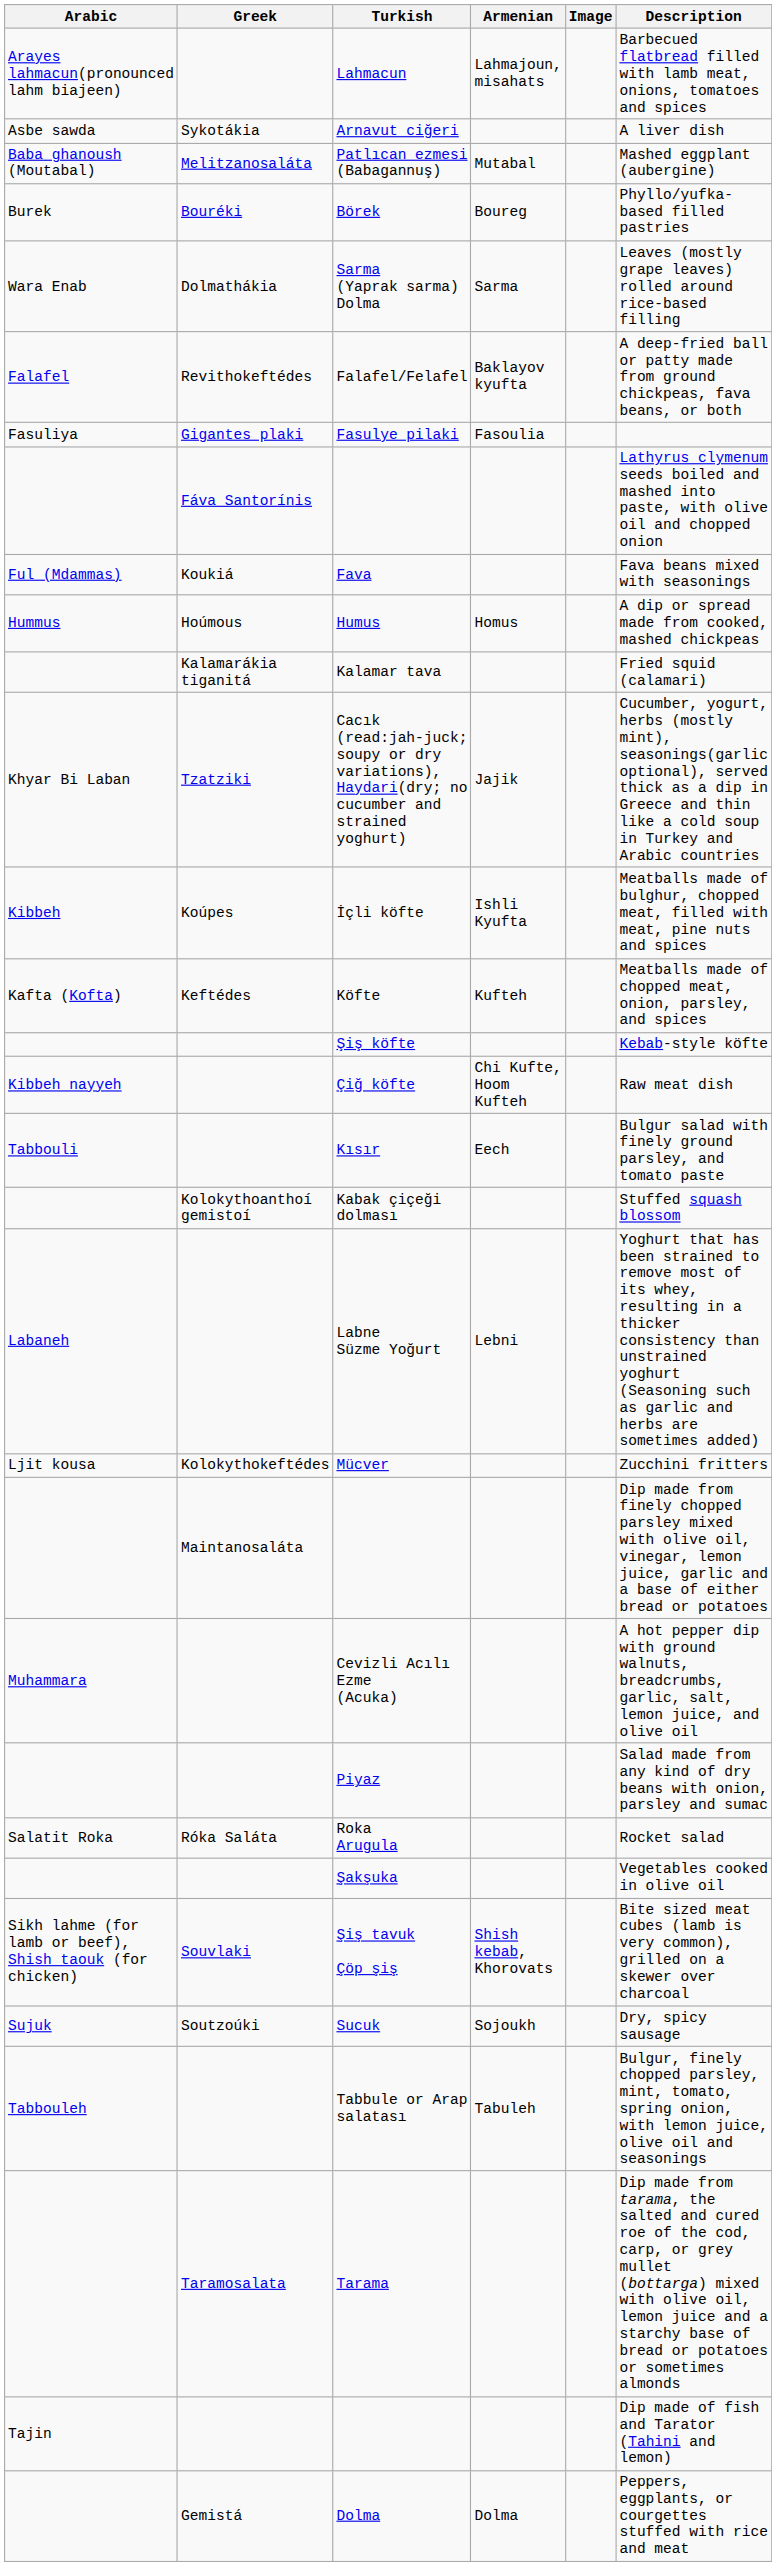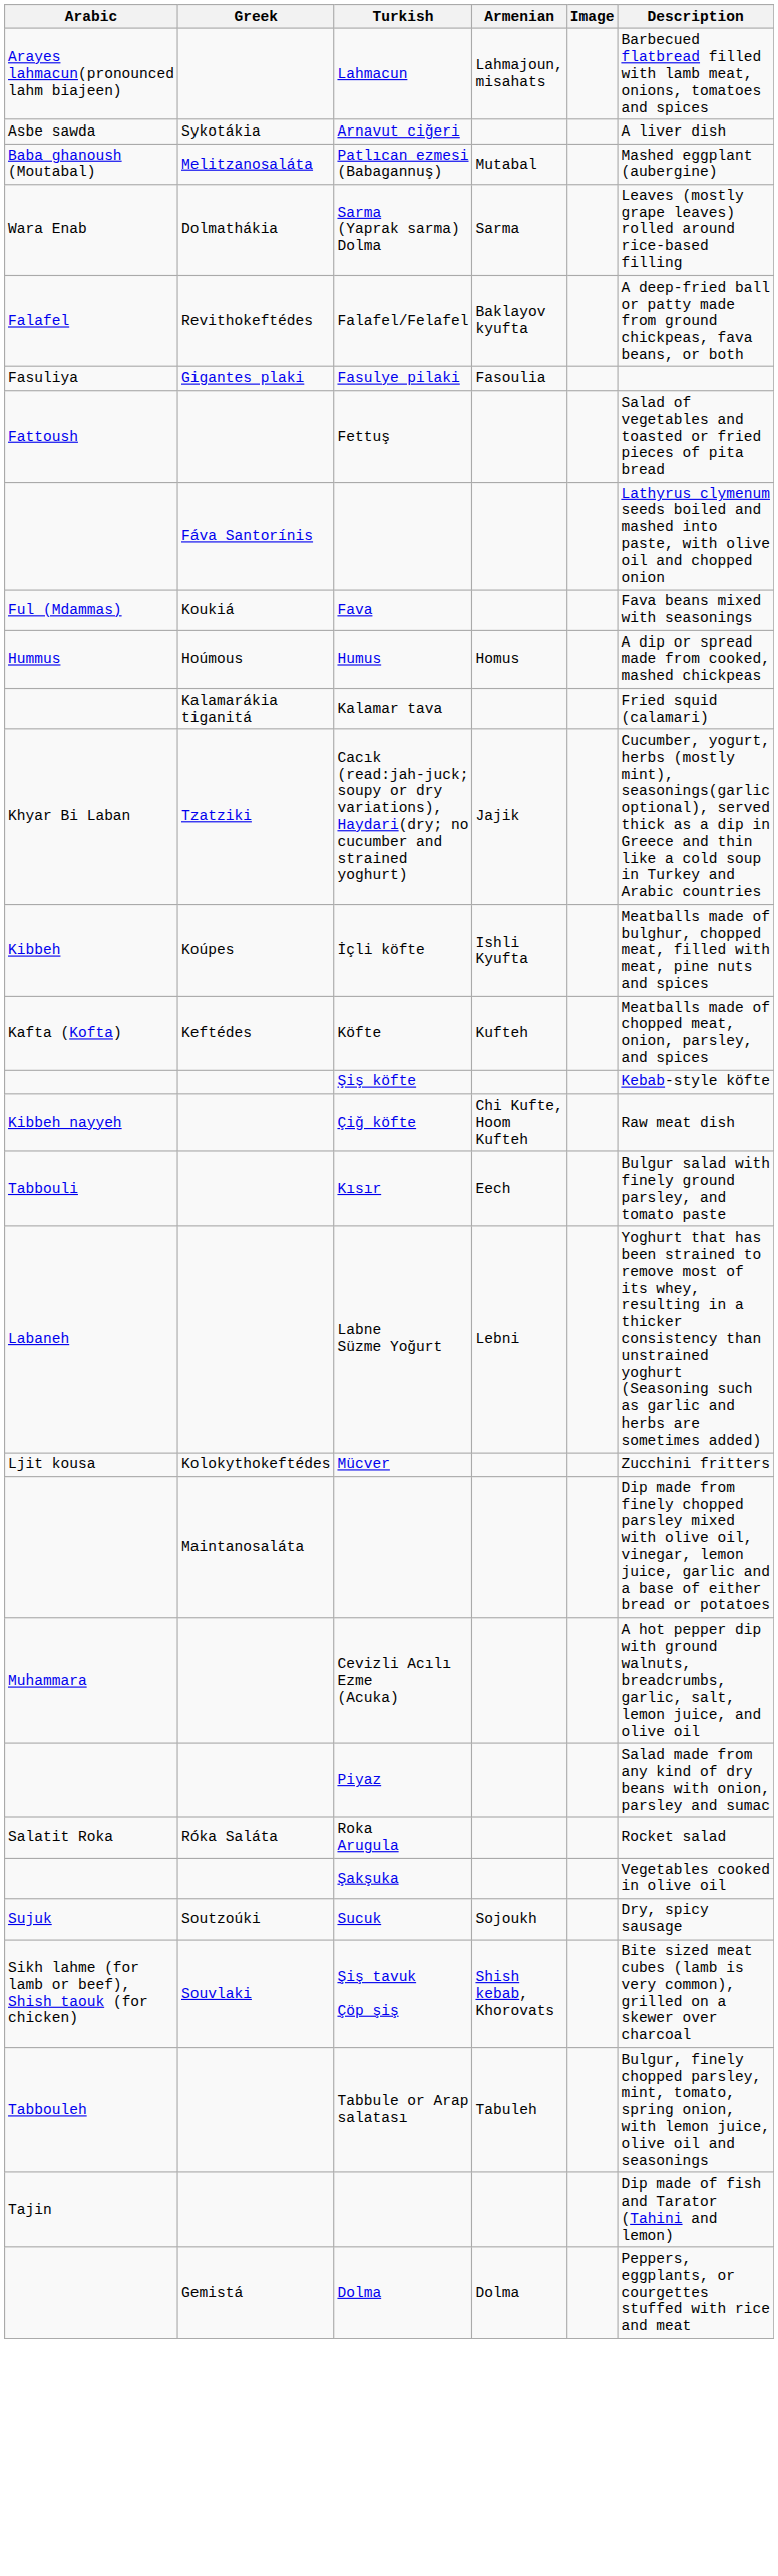 <table class="wikitable sortable mw-collapsible mw-collapsed">
 <tr>
 <th>Arabic</th>
 <th>Greek</th>
 <th>Turkish</th>
 <th>Armenian</th>
 <th class="unsortable">Image</th>
 <th class="unsortable">Description</th>
 </tr>
 <tr>
 <td><a href='#'>Arayes</a><br><a href='#'>lahmacun</a>(pronounced lahm biajeen)</td>
 <td></td>
 <td><a href='#'>Lahmacun</a></td>
 <td>Lahmajoun, misahats</td>
 <td></td>
 <td>Barbecued <a href='#'>flatbread</a> filled with lamb meat, onions, tomatoes and spices</td>
 </tr>
 <tr>
 <td>Asbe sawda</td>
 <td>Sykotákia</td>
 <td><a href='#'>Arnavut ciğeri</a></td>
 <td></td>
 <td></td>
 <td>A liver dish</td>
 </tr>
 <tr>
 <td><a href='#'>Baba ghanoush</a> <br> (Moutabal)</td>
 <td><a href='#'>Melitzanosaláta</a></td>
 <td><a href='#'>Patlıcan ezmesi</a> <br> (Babagannuş)</td>
 <td>Mutabal</td>
 <td></td>
 <td>Mashed eggplant (aubergine)</td>
 </tr>
 <tr>
-<td>Burek</td>
-<td><a href='#'>Bouréki</a></td>
-<td><a href='#'>Börek</a></td>
-<td>Boureg</td>
-<td></td>
-<td>Phyllo/yufka-based filled pastries</td>
-</tr>
-<tr>
 <td>Wara Enab</td>
 <td>Dolmathákia</td>
 <td><a href='#'>Sarma</a> <br> (Yaprak sarma)<br>Dolma</td>
 <td>Sarma</td>
 <td></td>
 <td>Leaves (mostly grape leaves) rolled around rice-based filling</td>
 </tr>
 <tr>
 <td><a href='#'>Falafel</a></td>
 <td>Revithokeftédes</td>
 <td>Falafel/Felafel</td>
 <td>Baklayov kyufta</td>
 <td></td>
 <td>A deep-fried ball or patty made from ground chickpeas, fava beans, or both</td>
 </tr>
 <tr>
 <td>Fasuliya</td>
 <td><a href='#'>Gigantes plaki</a></td>
 <td><a href='#'>Fasulye pilaki</a></td>
 <td>Fasoulia</td>
 <td></td>
 <td></td>
+</tr>
+<tr>
+<td><a href='#'>Fattoush</a></td>
+<td></td>
+<td>Fettuş</td>
+<td></td>
+<td></td>
+<td>Salad of vegetables and toasted or fried pieces of pita bread</td>
 </tr>
 <tr>
 <td></td>
 <td><a href='#'>Fáva Santorínis</a></td>
 <td></td>
 <td></td>
 <td></td>
 <td><a href='#'>Lathyrus clymenum</a> seeds boiled and mashed into paste, with olive oil and chopped onion</td>
 </tr>
 <tr>
 <td><a href='#'>Ful (Mdammas)</a></td>
 <td>Koukiá</td>
 <td><a href='#'>Fava</a></td>
 <td></td>
 <td></td>
 <td>Fava beans mixed with seasonings</td>
 </tr>
 <tr>
 <td><a href='#'>Hummus</a></td>
 <td>Hoúmous</td>
 <td><a href='#'>Humus</a></td>
 <td>Homus</td>
 <td></td>
 <td>A dip or spread made from cooked, mashed chickpeas</td>
 </tr>
 <tr>
 <td></td>
 <td>Kalamarákia tiganitá</td>
 <td>Kalamar tava</td>
 <td></td>
 <td></td>
 <td>Fried squid (calamari)</td>
 </tr>
 <tr>
 <td>Khyar Bi Laban</td>
 <td><a href='#'>Tzatziki</a></td>
 <td>Cacık (read:jah-juck; soupy or dry variations), <a href='#'>Haydari</a>(dry; no cucumber and strained yoghurt)</td>
 <td>Jajik</td>
 <td></td>
 <td>Cucumber, yogurt, herbs (mostly mint), seasonings(garlic optional), served thick as a dip in Greece and thin like a cold soup in Turkey and Arabic countries</td>
 </tr>
 <tr>
 <td><a href='#'>Kibbeh</a></td>
 <td>Koúpes</td>
 <td>İçli köfte</td>
 <td>Ishli Kyufta</td>
 <td></td>
 <td>Meatballs made of bulghur, chopped meat, filled with meat, pine nuts and spices</td>
 </tr>
 <tr>
 <td>Kafta (<a href='#'>Kofta</a>)</td>
 <td>Keftédes</td>
 <td>Köfte</td>
 <td>Kufteh</td>
 <td></td>
 <td>Meatballs made of chopped meat, onion, parsley, and spices</td>
 </tr>
 <tr>
 <td></td>
 <td></td>
 <td><a href='#'>Şiş köfte</a></td>
 <td></td>
 <td></td>
 <td><a href='#'>Kebab</a>-style köfte</td>
 </tr>
 <tr>
 <td><a href='#'>Kibbeh nayyeh</a></td>
 <td></td>
 <td><a href='#'>Çiğ köfte</a></td>
 <td>Chi Kufte, Hoom Kufteh</td>
 <td></td>
 <td>Raw meat dish</td>
 </tr>
 <tr>
 <td><a href='#'>Tabbouli</a></td>
 <td></td>
 <td><a href='#'>Kısır</a></td>
 <td>Eech</td>
 <td></td>
 <td>Bulgur salad with finely ground parsley, and tomato paste</td>
 </tr>
 <tr>
-<td></td>
-<td>Kolokythoanthoí gemistoí</td>
-<td>Kabak çiçeği dolması</td>
-<td></td>
-<td></td>
-<td>Stuffed <a href='#'>squash blossom</a></td>
-</tr>
-<tr>
 <td><a href='#'>Labaneh</a></td>
 <td></td>
 <td>Labne<br>Süzme Yoğurt</td>
 <td>Lebni</td>
 <td></td>
 <td>Yoghurt that has been strained to remove most of its whey, resulting in a thicker consistency than unstrained yoghurt<br>(Seasoning such as garlic and herbs are sometimes added)</td>
 </tr>
 <tr>
 <td>Ljit kousa</td>
 <td>Kolokythokeftédes</td>
 <td><a href='#'>Mücver</a></td>
 <td></td>
 <td></td>
 <td>Zucchini fritters</td>
 </tr>
 <tr>
 <td></td>
 <td>Maintanosaláta</td>
 <td></td>
 <td></td>
 <td></td>
 <td>Dip made from finely chopped parsley mixed with olive oil, vinegar, lemon juice, garlic and a base of either bread or potatoes</td>
 </tr>
 <tr>
 <td><a href='#'>Muhammara</a></td>
 <td></td>
 <td>Cevizli Acılı Ezme <br> (Acuka)</td>
 <td></td>
 <td></td>
 <td>A hot pepper dip with ground walnuts, breadcrumbs, garlic, salt, lemon juice, and olive oil</td>
 </tr>
 <tr>
 <td></td>
 <td></td>
 <td><a href='#'>Piyaz</a></td>
 <td></td>
 <td></td>
 <td>Salad made from any kind of dry beans with onion, parsley and sumac</td>
 </tr>
 <tr>
 <td>Salatit Roka</td>
 <td>Róka Saláta</td>
 <td>Roka<br><a href='#'>Arugula</a></td>
 <td></td>
 <td></td>
 <td>Rocket salad</td>
 </tr>
 <tr>
 <td></td>
 <td></td>
 <td><a href='#'>Şakşuka</a></td>
 <td></td>
 <td></td>
 <td>Vegetables cooked in olive oil</td>
 </tr>
 <tr>
+<td><a href='#'>Sujuk</a></td>
+<td>Soutzoúki</td>
+<td><a href='#'>Sucuk</a></td>
+<td>Sojoukh</td>
+<td></td>
+<td>Dry, spicy sausage</td>
+</tr>
+<tr>
 <td>Sikh lahme (for lamb or beef), <a href='#'>Shish taouk</a> (for chicken)</td>
 <td><a href='#'>Souvlaki</a></td>
 <td><a href='#'>Şiş tavuk</a> <br><br> <a href='#'>Çöp şiş</a></td>
 <td><a href='#'>Shish kebab</a>, Khorovats</td>
 <td></td>
 <td>Bite sized meat cubes (lamb is very common), grilled on a skewer over charcoal</td>
 </tr>
 <tr>
-<td><a href='#'>Sujuk</a></td>
-<td>Soutzoúki</td>
-<td><a href='#'>Sucuk</a></td>
-<td>Sojoukh</td>
-<td></td>
-<td>Dry, spicy sausage</td>
-</tr>
-<tr>
 <td><a href='#'>Tabbouleh</a></td>
 <td></td>
 <td>Tabbule or Arap salatası</td>
 <td>Tabuleh</td>
 <td></td>
 <td>Bulgur, finely chopped parsley, mint, tomato, spring onion, with lemon juice, olive oil and seasonings</td>
-</tr>
-<tr>
-<td></td>
-<td><a href='#'>Taramosalata</a></td>
-<td><a href='#'>Tarama</a></td>
-<td></td>
-<td></td>
-<td>Dip made from <em>tarama</em>, the salted and cured roe of the cod, carp, or grey mullet (<em>bottarga</em>) mixed with olive oil, lemon juice and a starchy base of bread or potatoes or sometimes almonds</td>
 </tr>
 <tr>
 <td>Tajin</td>
 <td></td>
 <td></td>
 <td></td>
 <td></td>
 <td>Dip made of fish and Tarator (<a href='#'>Tahini</a> and lemon)</td>
 </tr>
 <tr>
 <td></td>
 <td>Gemistá</td>
 <td><a href='#'>Dolma</a></td>
 <td>Dolma</td>
 <td></td>
 <td>Peppers, eggplants, or courgettes stuffed with rice and meat</td>
 </tr>
 <tr>
 </tr>
 </table>
